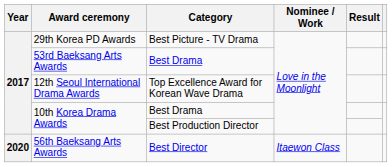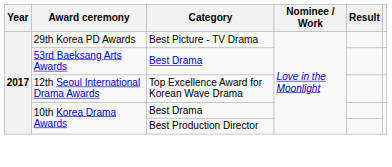 <table class="wikitable plainrowheaders sortable">
 <tr>
 <th scope="col">Year</th>
 <th scope="col">Award ceremony</th>
 <th scope="col">Category</th>
 <th scope="col">Nominee / Work</th>
 <th scope="col">Result</th>
 <th scope="col"  class="unsortable"></th>
 </tr>
 <tr>
 <th scope="row" rowspan=5>2017</th>
 <td>29th Korea PD Awards</td>
 <td>Best Picture - TV Drama</td>
 <td rowspan=5><em><a href='#'>Love in the Moonlight</a></em></td>
 <td></td>
 <td></td>
 </tr>
 <tr>
 <td><a href='#'>53rd Baeksang Arts Awards</a></td>
 <td><a href='#'>Best Drama</a></td>
 <td></td>
 <td></td>
 </tr>
 <tr>
 <td>12th <a href='#'>Seoul International Drama Awards</a></td>
 <td>Top Excellence Award for Korean Wave Drama</td>
 <td></td>
 <td></td>
 </tr>
 <tr>
 <td rowspan=2>10th <a href='#'>Korea Drama Awards</a></td>
 <td>Best Drama</td>
 <td></td>
 <td rowspan=2></td>
 </tr>
 <tr>
 <td>Best Production Director</td>
 <td></td>
 </tr>
-<tr>
-<th scope="row">2020</th>
-<td><a href='#'>56th Baeksang Arts Awards</a></td>
-<td><a href='#'>Best Director</a></td>
-<td><em><a href='#'>Itaewon Class</a></em></td>
-<td></td>
-<td></td>
-</tr>
 </table>
